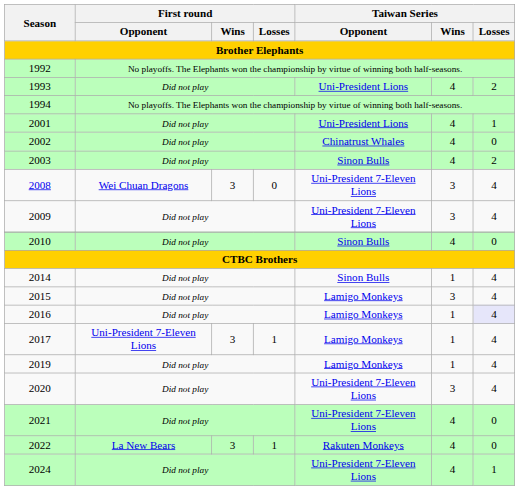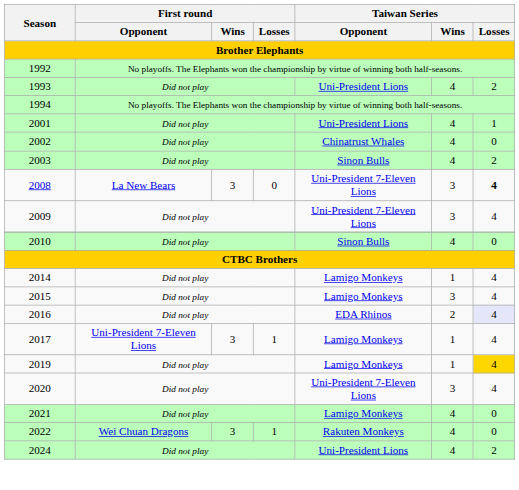 <table class=wikitable style="text-align:center; font-size:95%">
 <tr>
 <th rowspan="2" width="90">Season</th>
 <th colspan="3">First round</th>
 <th colspan="3">Taiwan Series</th>
 </tr>
 <tr>
 <th width="180">Opponent</th>
 <th width="50">Wins</th>
 <th width="50">Losses</th>
 <th width="180">Opponent</th>
 <th width="50">Wins</th>
 <th width="50">Losses</th>
 </tr>
 <tr bgcolor="FFD000">
 <td align="center" colspan=7><span><strong>Brother Elephants</strong></span></td>
 </tr>
 <tr bgcolor = bbffbb>
 <td>1992</td>
 <td colspan="6"><small>No playoffs. The Elephants won the championship by virtue of winning both half-seasons.</small></td>
 </tr>
 <tr bgcolor = bbffbb>
 <td>1993</td>
 <td colspan="3"><small><em>Did not play</em></small></td>
 <td><a href='#'>Uni-President Lions</a></td>
 <td>4</td>
 <td>2</td>
 </tr>
 <tr bgcolor = bbffbb>
 <td>1994</td>
 <td colspan="6"><small>No playoffs. The Elephants won the championship by virtue of winning both half-seasons.</small></td>
 </tr>
 <tr bgcolor = bbffbb>
 <td>2001</td>
 <td colspan="3"><small><em>Did not play</em></small></td>
 <td><a href='#'>Uni-President Lions</a></td>
 <td>4</td>
 <td>1</td>
 </tr>
 <tr bgcolor = bbffbb>
 <td>2002</td>
 <td colspan="3"><small><em>Did not play</em></small></td>
 <td><a href='#'>Chinatrust Whales</a></td>
 <td>4</td>
 <td>0</td>
 </tr>
 <tr bgcolor = bbffbb>
 <td>2003</td>
 <td colspan="3"><small><em>Did not play</em></small></td>
 <td><a href='#'>Sinon Bulls</a></td>
 <td>4</td>
 <td>2</td>
 </tr>
 <tr>
 <td><a href='#'>2008</a></td>
-<td><a href='#'>Wei Chuan Dragons</a></td>
+<td><a href='#'>La New Bears</a></td>
 <td>3</td>
 <td>0</td>
 <td><a href='#'>Uni-President 7-Eleven Lions</a></td>
 <td>3</td>
-<td>4</td>
+<td><strong>4</strong></td>
 </tr>
 <tr>
 <td>2009</td>
 <td colspan="3"><small><em>Did not play</em></small></td>
 <td><a href='#'>Uni-President 7-Eleven Lions</a></td>
 <td>3</td>
 <td>4</td>
 </tr>
 <tr>
 </tr>
 <tr bgcolor = bbffbb>
 <td>2010</td>
 <td colspan="3"><small><em>Did not play</em></small></td>
 <td><a href='#'>Sinon Bulls</a></td>
 <td>4</td>
 <td>0</td>
 </tr>
 <tr bgcolor="FFD000">
 <td align="center" colspan=7><span><strong>CTBC Brothers</strong></span></td>
 </tr>
 <tr bgcolor =>
 <td>2014</td>
 <td colspan="3"><small><em>Did not play</em></small></td>
-<td><a href='#'>Sinon Bulls</a></td>
+<td><a href='#'>Lamigo Monkeys</a></td>
 <td>1</td>
 <td>4</td>
 </tr>
 <tr>
 <td>2015</td>
 <td colspan="3"><small><em>Did not play</em></small></td>
 <td><a href='#'>Lamigo Monkeys</a></td>
 <td>3</td>
 <td>4</td>
 </tr>
 <tr>
 <td>2016</td>
 <td colspan="3"><small><em>Did not play</em></small></td>
-<td><a href='#'>Lamigo Monkeys</a></td>
-<td>1</td>
+<td><a href='#'>EDA Rhinos</a></td>
+<td>2</td>
 <td style="background: lavender;">4</td>
 </tr>
 <tr>
 <td>2017</td>
 <td><a href='#'>Uni-President 7-Eleven Lions</a></td>
 <td>3</td>
 <td>1</td>
 <td><a href='#'>Lamigo Monkeys</a></td>
 <td>1</td>
 <td>4</td>
 </tr>
 <tr>
 <td>2019</td>
 <td colspan="3"><small><em>Did not play</em></small></td>
 <td><a href='#'>Lamigo Monkeys</a></td>
 <td>1</td>
-<td>4</td>
+<td style="background: gold;">4</td>
 </tr>
 <tr>
 <td>2020</td>
 <td colspan="3"><small><em>Did not play</em></small></td>
 <td><a href='#'>Uni-President 7-Eleven Lions</a></td>
 <td>3</td>
 <td>4</td>
 </tr>
 <tr bgcolor = bbffbb>
 <td>2021</td>
 <td colspan="3"><small><em>Did not play</em></small></td>
-<td><a href='#'>Uni-President 7-Eleven Lions</a></td>
+<td><a href='#'>Lamigo Monkeys</a></td>
 <td>4</td>
 <td>0</td>
 </tr>
 <tr bgcolor = bbffbb>
 <td>2022</td>
-<td><a href='#'>La New Bears</a></td>
+<td><a href='#'>Wei Chuan Dragons</a></td>
 <td>3</td>
 <td>1</td>
 <td><a href='#'>Rakuten Monkeys</a></td>
 <td>4</td>
 <td>0</td>
 </tr>
 <tr bgcolor = bbffbb>
 <td>2024</td>
 <td colspan="3"><small><em>Did not play</em></small></td>
-<td><a href='#'>Uni-President 7-Eleven Lions</a></td>
+<td><a href='#'>Uni-President Lions</a></td>
 <td>4</td>
-<td>1</td>
+<td>2</td>
 </tr>
 </table>
